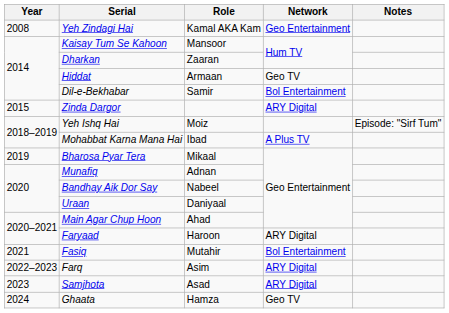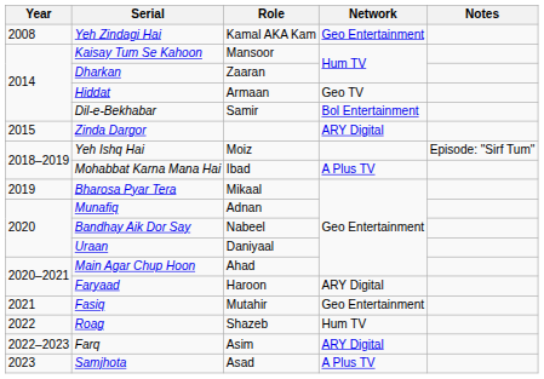 <table class="wikitable sortable">
 <tr>
 <th>Year</th>
 <th>Serial</th>
 <th>Role</th>
 <th>Network</th>
 <th>Notes</th>
 </tr>
 <tr>
 <td>2008</td>
 <td><em><a href='#'>Yeh Zindagi Hai</a></em></td>
 <td>Kamal AKA Kam</td>
 <td><a href='#'>Geo Entertainment</a></td>
 <td></td>
 </tr>
 <tr>
 <td rowspan="4">2014</td>
 <td><em><a href='#'>Kaisay Tum Se Kahoon</a></em></td>
 <td>Mansoor</td>
 <td rowspan=2><a href='#'>Hum TV</a></td>
 <td></td>
 </tr>
 <tr>
 <td><em><a href='#'>Dharkan</a></em></td>
 <td>Zaaran</td>
 <td></td>
 </tr>
 <tr>
 <td><em><a href='#'>Hiddat</a></em></td>
 <td>Armaan</td>
 <td>Geo TV</td>
 <td></td>
 </tr>
 <tr>
 <td><em>Dil-e-Bekhabar</em></td>
 <td>Samir</td>
 <td><a href='#'>Bol Entertainment</a></td>
 <td></td>
 </tr>
 <tr>
 <td>2015</td>
 <td><em><a href='#'>Zinda Dargor</a></em></td>
 <td></td>
 <td><a href='#'>ARY Digital</a></td>
 <td></td>
 </tr>
 <tr>
 <td rowspan="2">2018–2019</td>
 <td><em>Yeh Ishq Hai</em></td>
 <td>Moiz</td>
 <td></td>
 <td>Episode: "Sirf Tum"</td>
 </tr>
 <tr>
 <td><em>Mohabbat Karna Mana Hai</em></td>
 <td>Ibad</td>
 <td><a href='#'>A Plus TV</a></td>
 <td></td>
 </tr>
 <tr>
 <td>2019</td>
 <td><em><a href='#'>Bharosa Pyar Tera</a></em></td>
 <td>Mikaal</td>
 <td rowspan="5">Geo Entertainment</td>
 <td></td>
 </tr>
 <tr>
 <td rowspan="3">2020</td>
 <td><em><a href='#'>Munafiq</a></em></td>
 <td>Adnan</td>
 <td></td>
 </tr>
 <tr>
 <td><em><a href='#'>Bandhay Aik Dor Say</a></em></td>
 <td>Nabeel</td>
 <td></td>
 </tr>
 <tr>
 <td><em><a href='#'>Uraan</a></em></td>
 <td>Daniyaal</td>
 <td></td>
 </tr>
 <tr>
 <td rowspan=2>2020–2021</td>
 <td><em><a href='#'>Main Agar Chup Hoon</a></em></td>
 <td>Ahad</td>
 <td></td>
 </tr>
 <tr>
 <td><em><a href='#'>Faryaad</a></em></td>
 <td>Haroon</td>
 <td>ARY Digital</td>
 <td></td>
 </tr>
 <tr>
 <td>2021</td>
 <td><em><a href='#'>Fasiq</a></em></td>
 <td>Mutahir</td>
-<td><a href='#'>Bol Entertainment</a></td>
+<td>Geo Entertainment</td>
+<td></td>
+</tr>
+<tr>
+<td>2022</td>
+<td><em><a href='#'>Roag</a></em></td>
+<td>Shazeb</td>
+<td>Hum TV</td>
 <td></td>
 </tr>
 <tr>
 <td>2022–2023</td>
 <td><em>Farq</em></td>
 <td>Asim</td>
 <td><a href='#'>ARY Digital</a></td>
 <td></td>
 </tr>
 <tr>
 <td>2023</td>
 <td><em><a href='#'>Samjhota</a></em></td>
 <td>Asad</td>
-<td><a href='#'>ARY Digital</a></td>
-<td></td>
-</tr>
-<tr>
-<td>2024</td>
-<td><em>Ghaata</em></td>
-<td>Hamza</td>
-<td>Geo TV</td>
+<td><a href='#'>A Plus TV</a></td>
 <td></td>
 </tr>
 </table>
